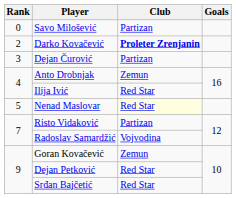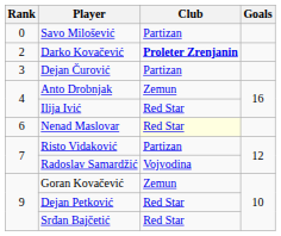 <table class="wikitable">
 <tr>
 <th>Rank</th>
 <th>Player</th>
 <th>Club</th>
 <th>Goals</th>
 </tr>
 <tr>
 <td rowspan=1 align=center>0</td>
 <td> <a href='#'>Savo Milošević</a></td>
 <td><a href='#'>Partizan</a></td>
 <td></td>
 </tr>
 <tr>
 <td rowspan=1 align=center>2</td>
 <td> <a href='#'>Darko Kovačević</a></td>
 <td><strong><a href='#'>Proleter Zrenjanin</a></strong></td>
 <td></td>
 </tr>
 <tr>
 <td rowspan=1 align=center>3</td>
 <td> <a href='#'>Dejan Čurović</a></td>
 <td><a href='#'>Partizan</a></td>
 <td></td>
 </tr>
 <tr>
 <td rowspan=2 align=center>4</td>
 <td> <a href='#'>Anto Drobnjak</a></td>
 <td><a href='#'>Zemun</a></td>
 <td rowspan=2 align=center>16</td>
 </tr>
 <tr>
 <td> <a href='#'>Ilija Ivić</a></td>
 <td><a href='#'>Red Star</a></td>
 </tr>
 <tr>
-<td rowspan=1 align=center>5</td>
+<td rowspan=1 align=center>6</td>
 <td> <a href='#'>Nenad Maslovar</a></td>
 <td style="background: lightyellow;"><a href='#'>Red Star</a></td>
 <td></td>
 </tr>
 <tr>
 <td rowspan=2 align=center>7</td>
 <td> <a href='#'>Risto Vidaković</a></td>
 <td><a href='#'>Partizan</a></td>
 <td rowspan=2 align=center>12</td>
 </tr>
 <tr>
 <td> <a href='#'>Radoslav Samardžić</a></td>
 <td><a href='#'>Vojvodina</a></td>
 </tr>
 <tr>
 <td rowspan=3 align=center>9</td>
 <td> Goran Kovačević</td>
 <td><a href='#'>Zemun</a></td>
 <td rowspan=3 align=center>10</td>
 </tr>
 <tr>
 <td> <a href='#'>Dejan Petković</a></td>
 <td><a href='#'>Red Star</a></td>
 </tr>
 <tr>
 <td> <a href='#'>Srđan Bajčetić</a></td>
 <td><a href='#'>Red Star</a></td>
 </tr>
 </table>
